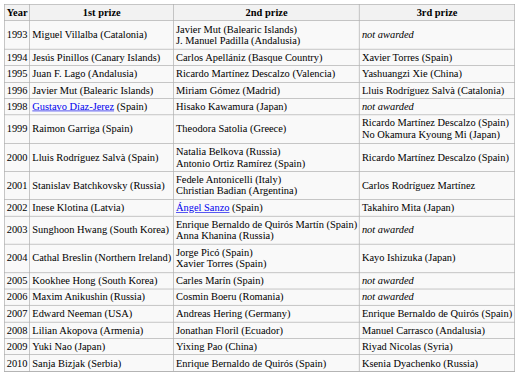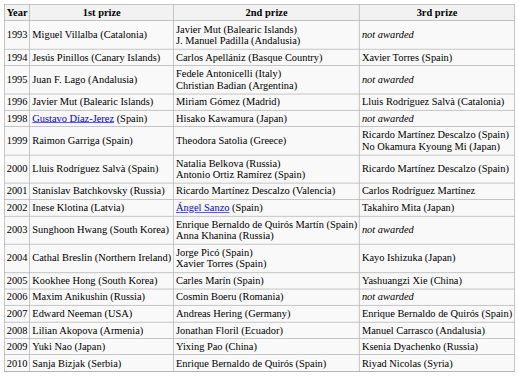 <table class="wikitable">
 <tr>
 <th>Year</th>
 <th>1st prize</th>
 <th>2nd prize</th>
 <th>3rd prize</th>
 </tr>
 <tr>
 <td>1993</td>
 <td>Miguel Villalba (Catalonia)</td>
 <td>Javier Mut (Balearic Islands)<br>J. Manuel Padilla (Andalusia)</td>
 <td><em>not awarded</em></td>
 </tr>
 <tr>
 <td>1994</td>
 <td>Jesús Pinillos (Canary Islands)</td>
 <td>Carlos Apellániz (Basque Country)</td>
 <td>Xavier Torres (Spain)</td>
 </tr>
 <tr>
 <td>1995</td>
 <td>Juan F. Lago (Andalusia)</td>
-<td>Ricardo Martínez Descalzo (Valencia)</td>
-<td>Yashuangzi Xie (China)</td>
+<td>Fedele Antonicelli (Italy)<br>Christian Badian (Argentina)</td>
+<td><em>not awarded</em></td>
 </tr>
 <tr>
 <td>1996</td>
 <td>Javier Mut (Balearic Islands)</td>
 <td>Miriam Gómez (Madrid)</td>
 <td>Lluis Rodríguez Salvà (Catalonia)</td>
 </tr>
 <tr>
 <td>1998</td>
 <td><a href='#'>Gustavo Díaz-Jerez</a> (Spain)</td>
 <td>Hisako Kawamura (Japan)</td>
 <td><em>not awarded</em></td>
 </tr>
 <tr>
 <td>1999</td>
 <td>Raimon Garriga (Spain)</td>
 <td>Theodora Satolia (Greece)</td>
 <td>Ricardo Martínez Descalzo (Spain)<br>No Okamura Kyoung Mi (Japan)</td>
 </tr>
 <tr>
 <td>2000</td>
 <td>Lluis Rodríguez Salvà (Spain)</td>
 <td>Natalia Belkova (Russia)<br>Antonio Ortiz Ramírez (Spain)</td>
 <td>Ricardo Martínez Descalzo (Spain)</td>
 </tr>
 <tr>
 <td>2001</td>
 <td>Stanislav Batchkovsky (Russia)</td>
-<td>Fedele Antonicelli (Italy)<br>Christian Badian (Argentina)</td>
+<td>Ricardo Martínez Descalzo (Valencia)</td>
 <td> Carlos Rodríguez Martínez</td>
 </tr>
 <tr>
 <td>2002</td>
 <td>Inese Klotina (Latvia)</td>
 <td><a href='#'>Ángel Sanzo</a> (Spain)</td>
 <td>Takahiro Mita (Japan)</td>
 </tr>
 <tr>
 <td>2003</td>
 <td>Sunghoon Hwang (South Korea)</td>
 <td>Enrique Bernaldo de Quirós Martín (Spain)<br>Anna Khanina (Russia)</td>
 <td><em>not awarded</em></td>
 </tr>
 <tr>
 <td>2004</td>
 <td>Cathal Breslin (Northern Ireland)</td>
 <td>Jorge Picó (Spain)<br>Xavier Torres (Spain)</td>
 <td>Kayo Ishizuka (Japan)</td>
 </tr>
 <tr>
 <td>2005</td>
 <td>Kookhee Hong (South Korea)</td>
 <td>Carles Marín (Spain)</td>
-<td><em>not awarded</em></td>
+<td>Yashuangzi Xie (China)</td>
 </tr>
 <tr>
 <td>2006</td>
 <td>Maxim Anikushin (Russia)</td>
 <td>Cosmin Boeru (Romania)</td>
 <td><em>not awarded</em></td>
 </tr>
 <tr>
 <td>2007</td>
 <td>Edward Neeman (USA)</td>
 <td>Andreas Hering (Germany)</td>
 <td>Enrique Bernaldo de Quirós (Spain)</td>
 </tr>
 <tr>
 <td>2008</td>
 <td>Lilian Akopova (Armenia)</td>
 <td>Jonathan Floril (Ecuador)</td>
 <td>Manuel Carrasco (Andalusia)</td>
 </tr>
 <tr>
 <td>2009</td>
 <td>Yuki Nao (Japan)</td>
 <td>Yixing Pao (China)</td>
-<td>Riyad Nicolas (Syria)</td>
+<td>Ksenia Dyachenko (Russia)</td>
 </tr>
 <tr>
 <td>2010</td>
 <td>Sanja Bizjak (Serbia)</td>
 <td>Enrique Bernaldo de Quirós (Spain)</td>
-<td>Ksenia Dyachenko (Russia)</td>
+<td>Riyad Nicolas (Syria)</td>
 </tr>
 <tr>
 </tr>
 </table>
